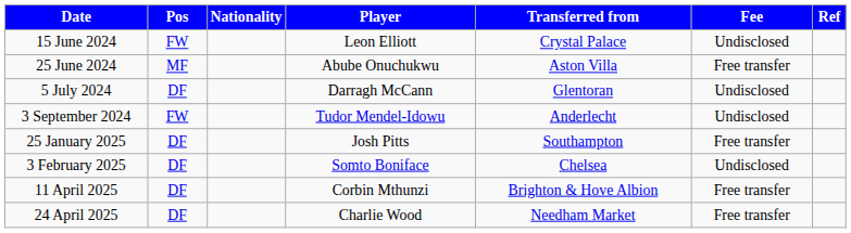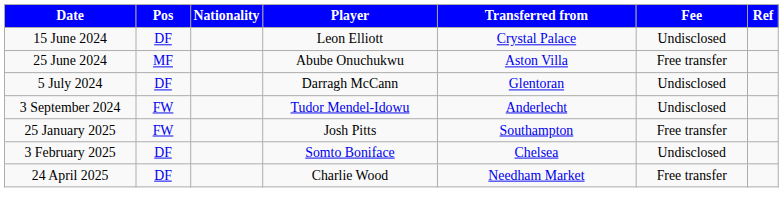 <table class="wikitable"  style="text-align:center; font-size:90%; ">
 <tr>
 <th style="background:#0000FF;color:#FFFFFF;width:130px;">Date</th>
 <th style="background:#0000FF;color:#FFFFFF;width:50px;">Pos</th>
 <th style="background:#0000FF;color:#FFFFFF;width:50px;">Nationality</th>
 <th style="background:#0000FF;color:#FFFFFF;width:175px;">Player</th>
 <th style="background:#0000FF;color:#FFFFFF;width:200px;">Transferred from</th>
 <th style="background:#0000FF;color:#FFFFFF;width:110px;">Fee</th>
 <th style="background:#0000FF;color:#FFFFFF;width:25px;">Ref</th>
 </tr>
 <tr>
 <td>15 June 2024</td>
-<td><a href='#'>FW</a></td>
+<td><a href='#'>DF</a></td>
 <td></td>
 <td>Leon Elliott</td>
 <td> <a href='#'>Crystal Palace</a></td>
 <td>Undisclosed</td>
 <td></td>
 </tr>
 <tr>
 <td>25 June 2024</td>
 <td><a href='#'>MF</a></td>
 <td></td>
 <td>Abube Onuchukwu</td>
 <td> <a href='#'>Aston Villa</a></td>
 <td>Free transfer</td>
 <td></td>
 </tr>
 <tr>
 <td>5 July 2024</td>
 <td><a href='#'>DF</a></td>
 <td></td>
 <td>Darragh McCann</td>
 <td> <a href='#'>Glentoran</a></td>
 <td>Undisclosed</td>
 <td></td>
 </tr>
 <tr>
 <td>3 September 2024</td>
 <td><a href='#'>FW</a></td>
 <td></td>
 <td><a href='#'>Tudor Mendel-Idowu</a></td>
 <td> <a href='#'>Anderlecht</a></td>
 <td>Undisclosed</td>
 <td></td>
 </tr>
 <tr>
 <td>25 January 2025</td>
-<td><a href='#'>DF</a></td>
+<td><a href='#'>FW</a></td>
 <td></td>
 <td>Josh Pitts</td>
 <td> <a href='#'>Southampton</a></td>
 <td>Free transfer</td>
 <td></td>
 </tr>
 <tr>
 <td>3 February 2025</td>
 <td><a href='#'>DF</a></td>
 <td></td>
 <td><a href='#'>Somto Boniface</a></td>
 <td> <a href='#'>Chelsea</a></td>
 <td>Undisclosed</td>
 <td></td>
 </tr>
 <tr>
-<td>11 April 2025</td>
-<td><a href='#'>DF</a></td>
-<td></td>
-<td>Corbin Mthunzi</td>
-<td> <a href='#'>Brighton & Hove Albion</a></td>
-<td>Free transfer</td>
-<td></td>
-</tr>
-<tr>
 <td>24 April 2025</td>
 <td><a href='#'>DF</a></td>
 <td></td>
 <td>Charlie Wood</td>
 <td> <a href='#'>Needham Market</a></td>
 <td>Free transfer</td>
 <td></td>
 </tr>
 </table>
